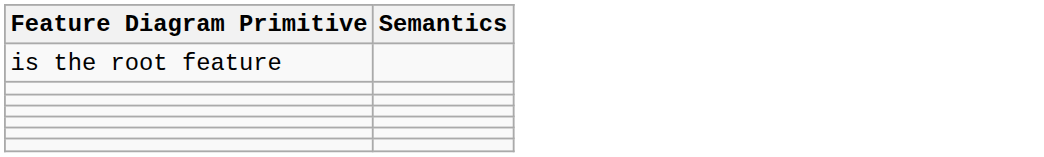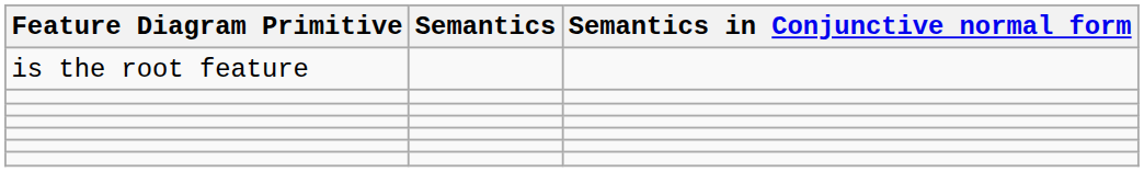 <table class="wikitable" border="1">
 <tr>
 <th>Feature Diagram Primitive</th>
 <th>Semantics</th>
+<th>Semantics in <a href='#'>Conjunctive normal form</a></th>
 </tr>
 <tr>
 <td> is the root feature</td>
-<td></td>
-</tr>
-<tr>
 <td></td>
 <td></td>
 </tr>
 <tr>
 <td></td>
 <td></td>
+<td></td>
 </tr>
 <tr>
+<td></td>
 <td></td>
 <td></td>
 </tr>
 <tr>
 <td></td>
 <td></td>
+<td></td>
 </tr>
 <tr>
+<td></td>
 <td></td>
 <td></td>
 </tr>
 <tr>
 <td></td>
 <td></td>
+<td></td>
+</tr>
+<tr>
+<td></td>
+<td></td>
+<td></td>
 </tr>
 </table>
